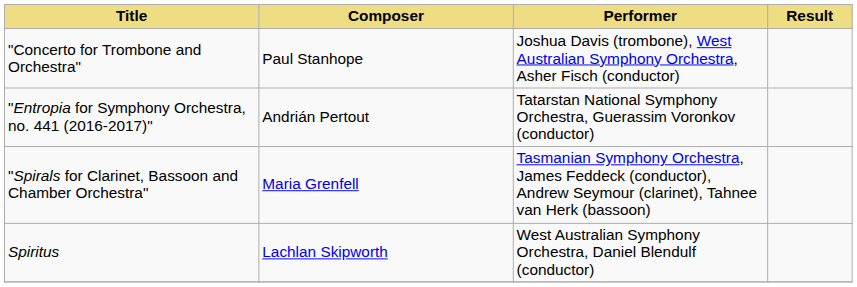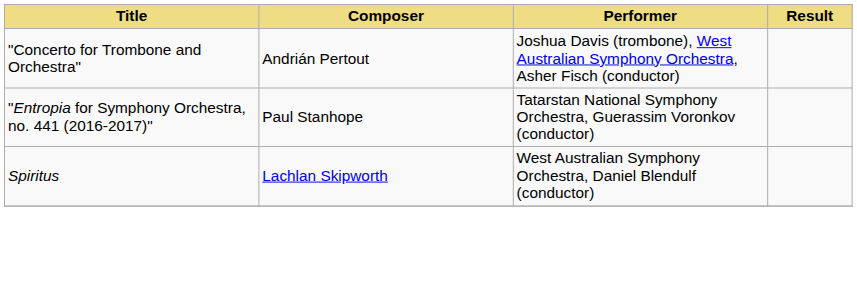 <table class="wikitable" width=100%>
 <tr>
 <th style="width:30%;background:#EEDD82;">Title</th>
 <th style="width:30%;background:#EEDD82;">Composer</th>
 <th style="width:30%;background:#EEDD82;">Performer</th>
 <th style="width:10%;background:#EEDD82;">Result<br></th>
 </tr>
 <tr>
 <td>"Concerto for Trombone and Orchestra"</td>
-<td>Paul Stanhope</td>
+<td>Andrián Pertout</td>
 <td>Joshua Davis (trombone), <a href='#'>West Australian Symphony Orchestra</a>, Asher Fisch (conductor)</td>
 <td></td>
 </tr>
 <tr>
 <td>"<em>Entropia</em> for Symphony Orchestra, no. 441 (2016-2017)"</td>
-<td>Andrián Pertout</td>
+<td>Paul Stanhope</td>
 <td>Tatarstan National Symphony Orchestra, Guerassim Voronkov (conductor)</td>
-<td></td>
-</tr>
-<tr>
-<td>"<em>Spirals</em> for Clarinet, Bassoon and Chamber Orchestra"</td>
-<td><a href='#'>Maria Grenfell</a></td>
-<td><a href='#'>Tasmanian Symphony Orchestra</a>, James Feddeck (conductor), Andrew Seymour (clarinet), Tahnee van Herk (bassoon)</td>
 <td></td>
 </tr>
 <tr>
 <td><em>Spiritus</em></td>
 <td><a href='#'>Lachlan Skipworth</a></td>
 <td>West Australian Symphony Orchestra, Daniel Blendulf (conductor)</td>
 <td></td>
 </tr>
 <tr>
 </tr>
 </table>
